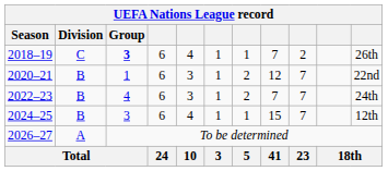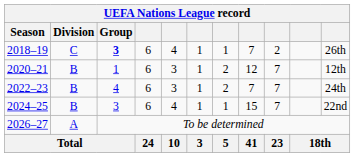 <table class="wikitable" style="text-align: center;">
 <tr>
 <th colspan=11><a href='#'>UEFA Nations League</a> record</th>
 </tr>
 <tr>
 <th>Season</th>
 <th>Division</th>
 <th>Group</th>
 <th width=28></th>
 <th width=28></th>
 <th width=28></th>
 <th width=28></th>
 <th width=28></th>
 <th width=28></th>
 <th width=35></th>
 <th width=28></th>
 </tr>
 <tr>
 <td><a href='#'>2018–19</a></td>
 <td><a href='#'>C</a></td>
 <td><strong><a href='#'>3</a></strong></td>
 <td>6</td>
 <td>4</td>
 <td>1</td>
 <td>1</td>
 <td>7</td>
 <td>2</td>
 <td></td>
 <td>26th</td>
 </tr>
 <tr>
 <td><a href='#'>2020–21</a></td>
 <td><a href='#'>B</a></td>
 <td><a href='#'>1</a></td>
 <td>6</td>
 <td>3</td>
 <td>1</td>
 <td>2</td>
 <td>12</td>
 <td>7</td>
 <td></td>
-<td>22nd</td>
+<td>12th</td>
 </tr>
 <tr>
 <td><a href='#'>2022–23</a></td>
 <td><a href='#'>B</a></td>
 <td><a href='#'>4</a></td>
 <td>6</td>
 <td>3</td>
 <td>1</td>
 <td>2</td>
 <td>7</td>
 <td>7</td>
 <td></td>
 <td>24th</td>
 </tr>
 <tr>
 <td><a href='#'>2024–25</a></td>
 <td><a href='#'>B</a></td>
 <td><a href='#'>3</a></td>
 <td>6</td>
 <td>4</td>
 <td>1</td>
 <td>1</td>
 <td>15</td>
 <td>7</td>
 <td></td>
-<td>12th</td>
+<td>22nd</td>
 </tr>
 <tr>
 <td><a href='#'>2026–27</a></td>
 <td><a href='#'>A</a></td>
 <td colspan=11><em>To be determined</em></td>
 </tr>
 <tr>
 <th colspan=3>Total</th>
 <th style="background:#;">24</th>
 <th style="background:#;">10</th>
 <th style="background:#;">3</th>
 <th style="background:#;">5</th>
 <th style="background:#;">41</th>
 <th style="background:#;">23</th>
 <th style="background:#;" colspan=2>18th</th>
 </tr>
 </table>
